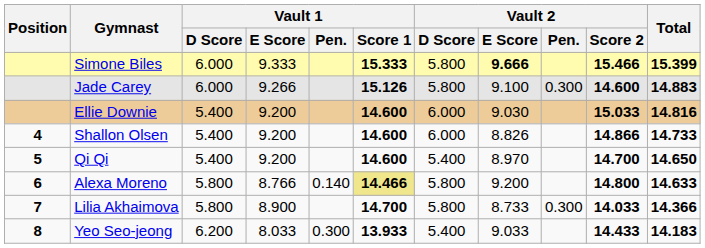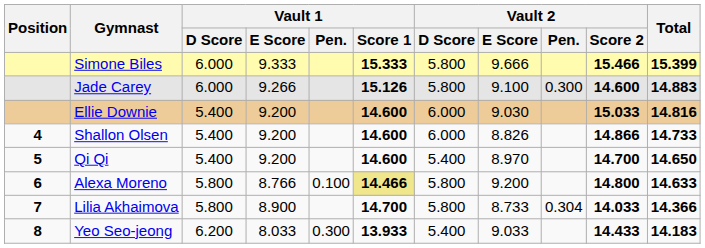 <table style="text-align:center;" class="wikitable sortable">
 <tr>
 <th rowspan="2">Position</th>
 <th rowspan="2">Gymnast</th>
 <th colspan="4">Vault 1</th>
 <th colspan="4">Vault 2</th>
 <th rowspan="2">Total</th>
 </tr>
 <tr>
 <th>D Score</th>
 <th>E Score</th>
 <th>Pen.</th>
 <th>Score 1</th>
 <th>D Score</th>
 <th>E Score</th>
 <th>Pen.</th>
 <th>Score 2</th>
 </tr>
 <tr style="background:#fffcaf;">
 <td style="text-align:center" scope="row"><strong></strong></td>
 <td style="text-align:left;"> <a href='#'>Simone Biles</a></td>
 <td>6.000</td>
 <td>9.333</td>
 <td></td>
 <td><strong>15.333</strong></td>
 <td>5.800</td>
-<td><strong>9.666</strong></td>
+<td>9.666</td>
 <td></td>
 <td><strong>15.466</strong></td>
 <td><strong>15.399</strong></td>
 </tr>
 <tr style="background:#e5e5e5;">
 <td style="text-align:center" scope="row"><strong></strong></td>
 <td style="text-align:left;"> <a href='#'>Jade Carey</a></td>
 <td>6.000</td>
 <td>9.266</td>
 <td></td>
 <td><strong>15.126</strong></td>
 <td>5.800</td>
 <td>9.100</td>
 <td>0.300</td>
 <td><strong>14.600</strong></td>
 <td><strong>14.883</strong></td>
 </tr>
 <tr style="background:#ec9;">
 <td style="text-align:center" scope="row"><strong></strong></td>
 <td style="text-align:left;"> <a href='#'>Ellie Downie</a></td>
 <td>5.400</td>
 <td>9.200</td>
 <td></td>
 <td><strong>14.600</strong></td>
 <td>6.000</td>
 <td>9.030</td>
 <td></td>
 <td><strong>15.033</strong></td>
 <td><strong>14.816</strong></td>
 </tr>
 <tr>
 <td style="text-align:center" scope="row"><strong>4</strong></td>
 <td style="text-align:left;"> <a href='#'>Shallon Olsen</a></td>
 <td>5.400</td>
 <td>9.200</td>
 <td></td>
 <td><strong>14.600</strong></td>
 <td>6.000</td>
 <td>8.826</td>
 <td></td>
 <td><strong>14.866</strong></td>
 <td><strong>14.733</strong></td>
 </tr>
 <tr>
 <td style="text-align:center" scope="row"><strong>5</strong></td>
 <td style="text-align:left;"> <a href='#'>Qi Qi</a></td>
 <td>5.400</td>
 <td>9.200</td>
 <td></td>
 <td><strong>14.600</strong></td>
 <td>5.400</td>
 <td>8.970</td>
 <td></td>
 <td><strong>14.700</strong></td>
 <td><strong>14.650</strong></td>
 </tr>
 <tr>
 <td style="text-align:center" scope="row"><strong>6</strong></td>
 <td style="text-align:left;"> <a href='#'>Alexa Moreno</a></td>
 <td>5.800</td>
 <td>8.766</td>
-<td>0.140</td>
+<td>0.100</td>
 <td style="background: khaki;"><strong>14.466</strong></td>
 <td>5.800</td>
 <td>9.200</td>
 <td></td>
 <td><strong>14.800</strong></td>
 <td><strong>14.633</strong></td>
 </tr>
 <tr>
 <td style="text-align:center" scope="row"><strong>7</strong></td>
 <td style="text-align:left;"> <a href='#'>Lilia Akhaimova</a></td>
 <td>5.800</td>
 <td>8.900</td>
 <td></td>
 <td><strong>14.700</strong></td>
 <td>5.800</td>
 <td>8.733</td>
-<td>0.300</td>
+<td>0.304</td>
 <td><strong>14.033</strong></td>
 <td><strong>14.366</strong></td>
 </tr>
 <tr>
 <td style="text-align:center" scope="row"><strong>8</strong></td>
 <td style="text-align:left;"> <a href='#'>Yeo Seo-jeong</a></td>
 <td>6.200</td>
 <td>8.033</td>
 <td>0.300</td>
 <td><strong>13.933</strong></td>
 <td>5.400</td>
 <td>9.033</td>
 <td></td>
 <td><strong>14.433</strong></td>
 <td><strong>14.183</strong></td>
 </tr>
 </table>
